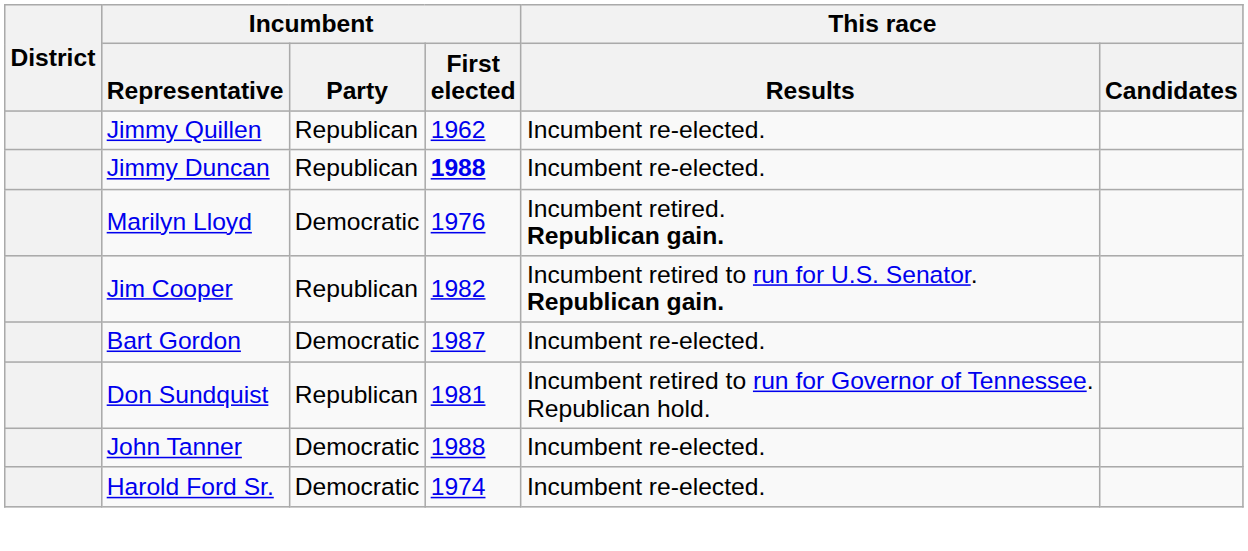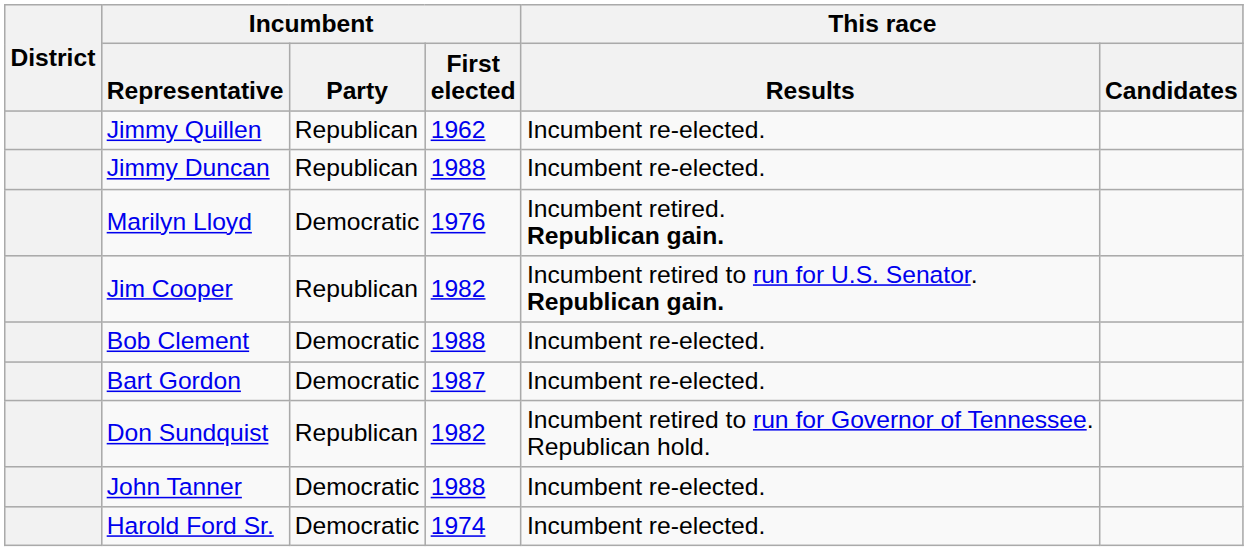 <table class="wikitable">
 <tr>
 <th rowspan="2">District</th>
 <th colspan="3">Incumbent</th>
 <th colspan="2">This race</th>
 </tr>
 <tr valign="bottom">
 <th>Representative</th>
 <th>Party</th>
 <th>First<br>elected</th>
 <th>Results</th>
 <th>Candidates</th>
 </tr>
 <tr>
 <th></th>
 <td><a href='#'>Jimmy Quillen</a></td>
 <td>Republican</td>
 <td><a href='#'>1962</a></td>
 <td>Incumbent re-elected.</td>
 <td nowrap=""></td>
 </tr>
 <tr>
 <th></th>
 <td><a href='#'>Jimmy Duncan</a></td>
 <td>Republican</td>
-<td><strong><a href='#'>1988</a></strong></td>
+<td><a href='#'>1988</a></td>
 <td>Incumbent re-elected.</td>
 <td nowrap=""></td>
 </tr>
 <tr>
 <th></th>
 <td><a href='#'>Marilyn Lloyd</a></td>
 <td>Democratic</td>
 <td><a href='#'>1976</a></td>
 <td>Incumbent retired.<br><strong>Republican gain.</strong></td>
 <td nowrap=""></td>
 </tr>
 <tr>
 <th></th>
 <td><a href='#'>Jim Cooper</a></td>
 <td>Republican</td>
 <td><a href='#'>1982</a></td>
 <td>Incumbent retired to <a href='#'>run for U.S. Senator</a>.<br><strong>Republican gain.</strong></td>
 <td nowrap=""></td>
 </tr>
 <tr>
 <th></th>
+<td><a href='#'>Bob Clement</a></td>
+<td>Democratic</td>
+<td><a href='#'>1988</a></td>
+<td>Incumbent re-elected.</td>
+<td nowrap=""></td>
+</tr>
+<tr>
+<th></th>
 <td><a href='#'>Bart Gordon</a></td>
 <td>Democratic</td>
 <td><a href='#'>1987</a></td>
 <td>Incumbent re-elected.</td>
 <td nowrap=""></td>
 </tr>
 <tr>
 <th></th>
 <td><a href='#'>Don Sundquist</a></td>
 <td>Republican</td>
-<td><a href='#'>1981</a></td>
+<td><a href='#'>1982</a></td>
 <td>Incumbent retired to <a href='#'>run for Governor of Tennessee</a>.<br>Republican hold.</td>
 <td nowrap=""></td>
 </tr>
 <tr>
 <th></th>
 <td><a href='#'>John Tanner</a></td>
 <td>Democratic</td>
 <td><a href='#'>1988</a></td>
 <td>Incumbent re-elected.</td>
 <td nowrap=""></td>
 </tr>
 <tr>
 <th></th>
 <td><a href='#'>Harold Ford Sr.</a></td>
 <td>Democratic</td>
 <td><a href='#'>1974</a></td>
 <td>Incumbent re-elected.</td>
 <td nowrap=""></td>
 </tr>
 </table>
